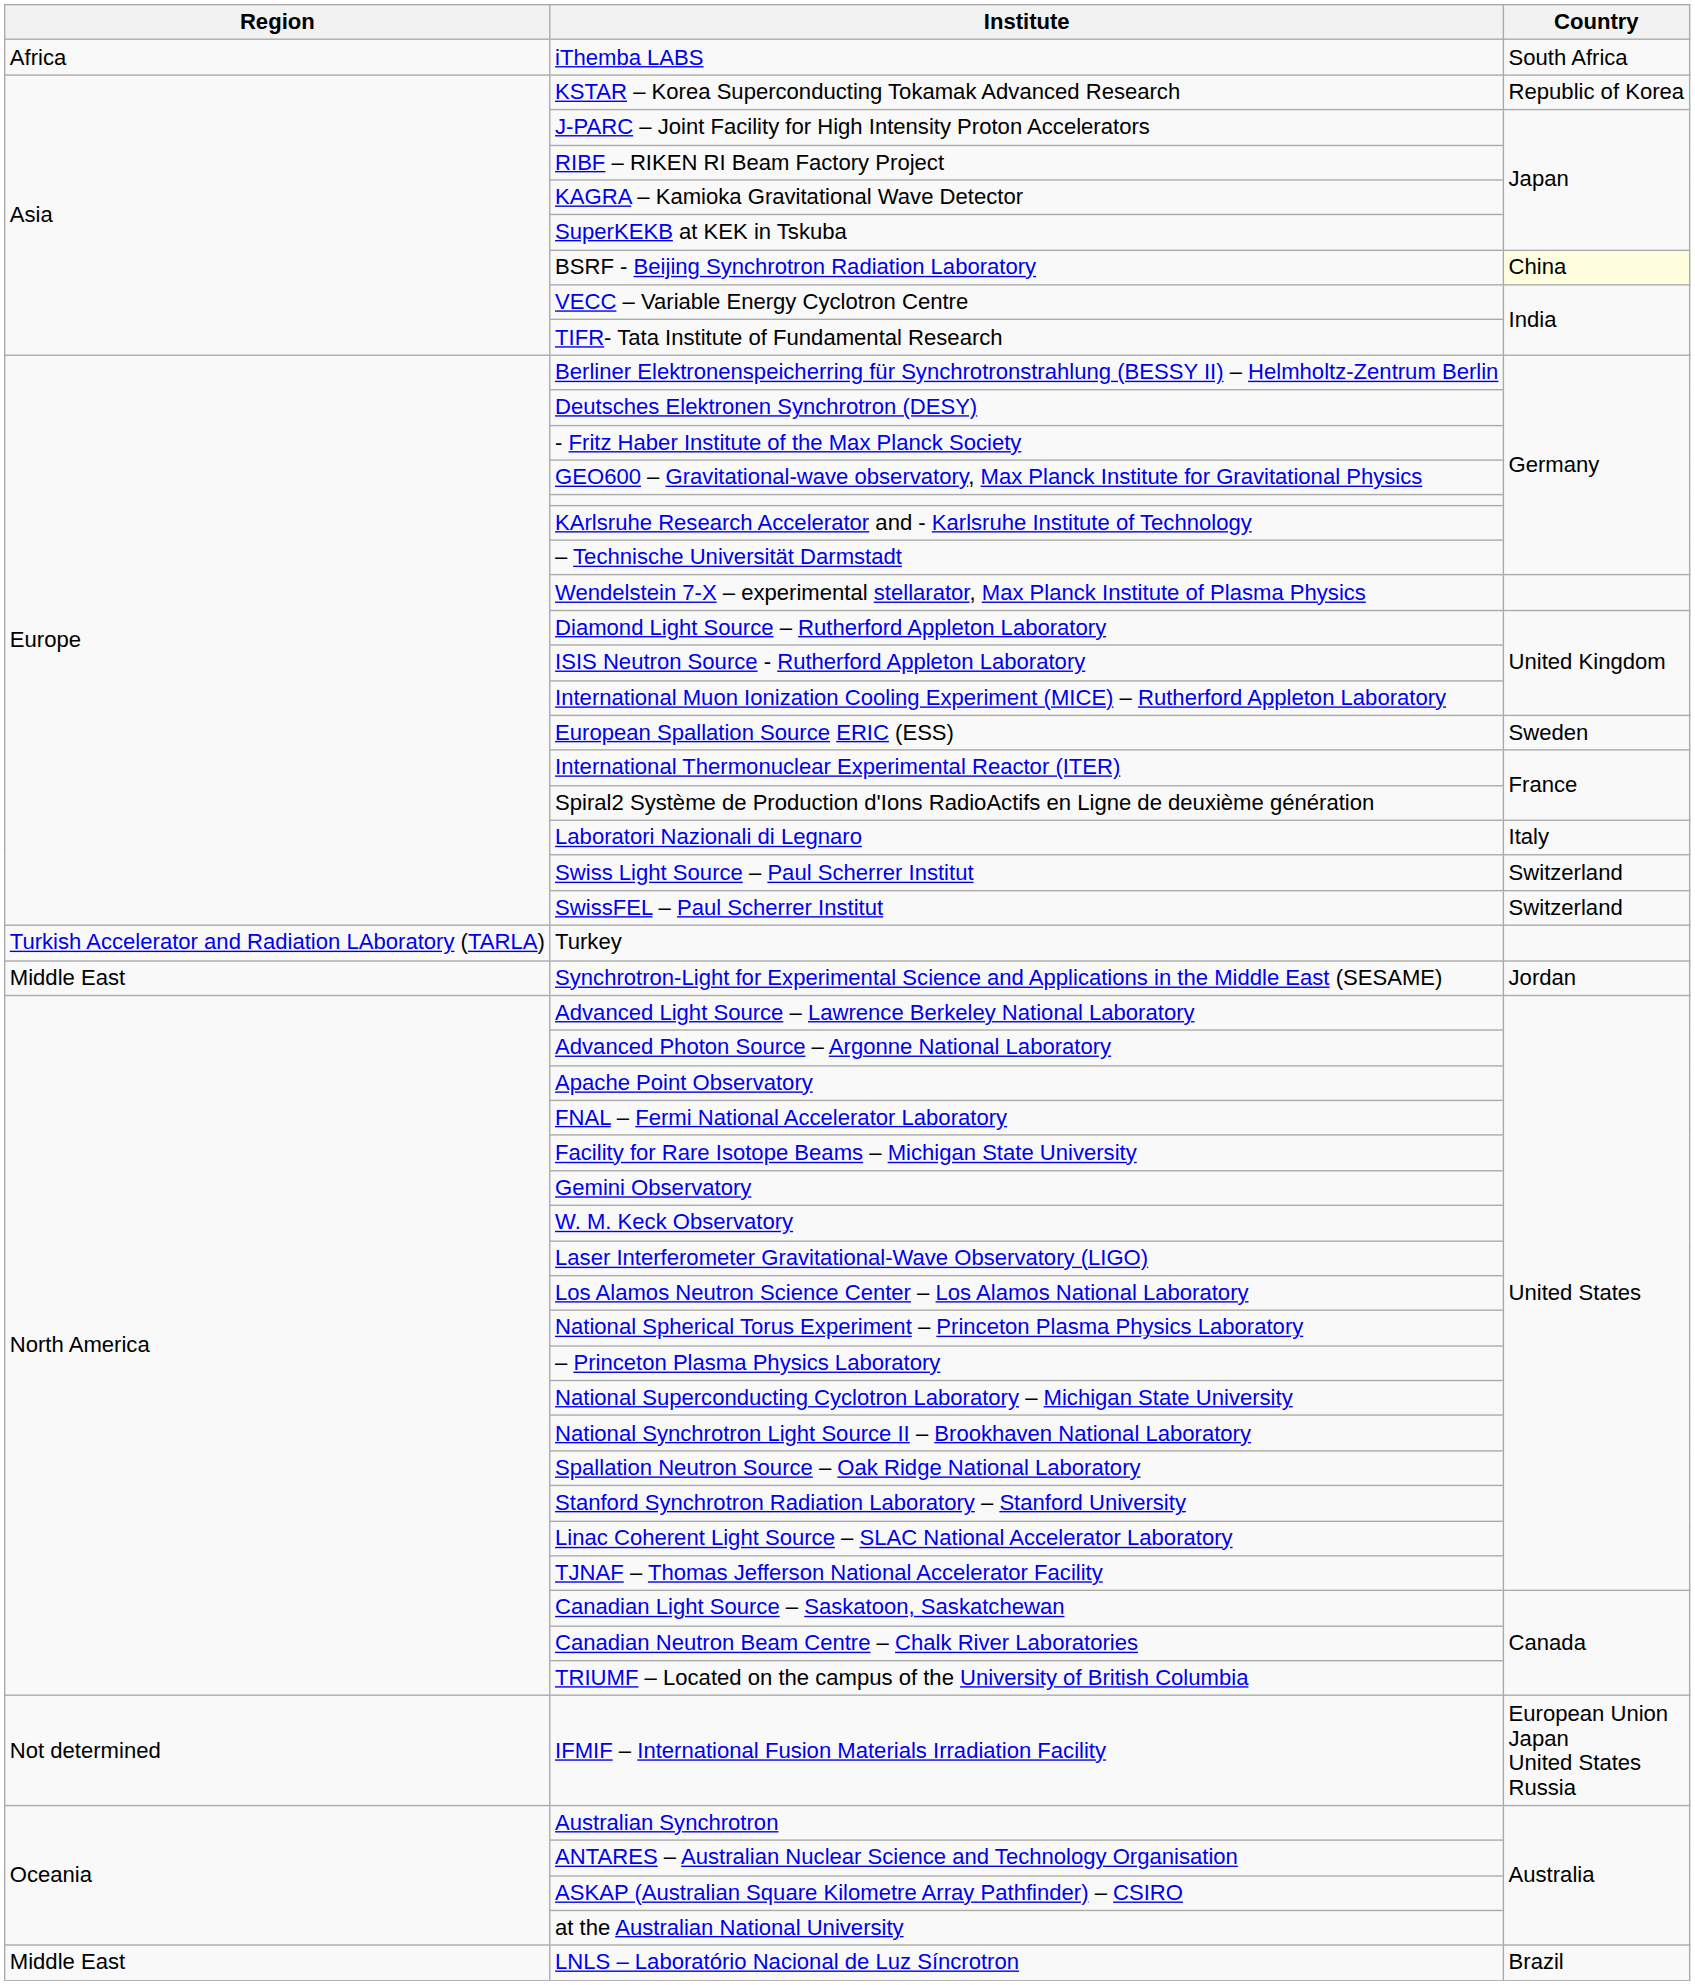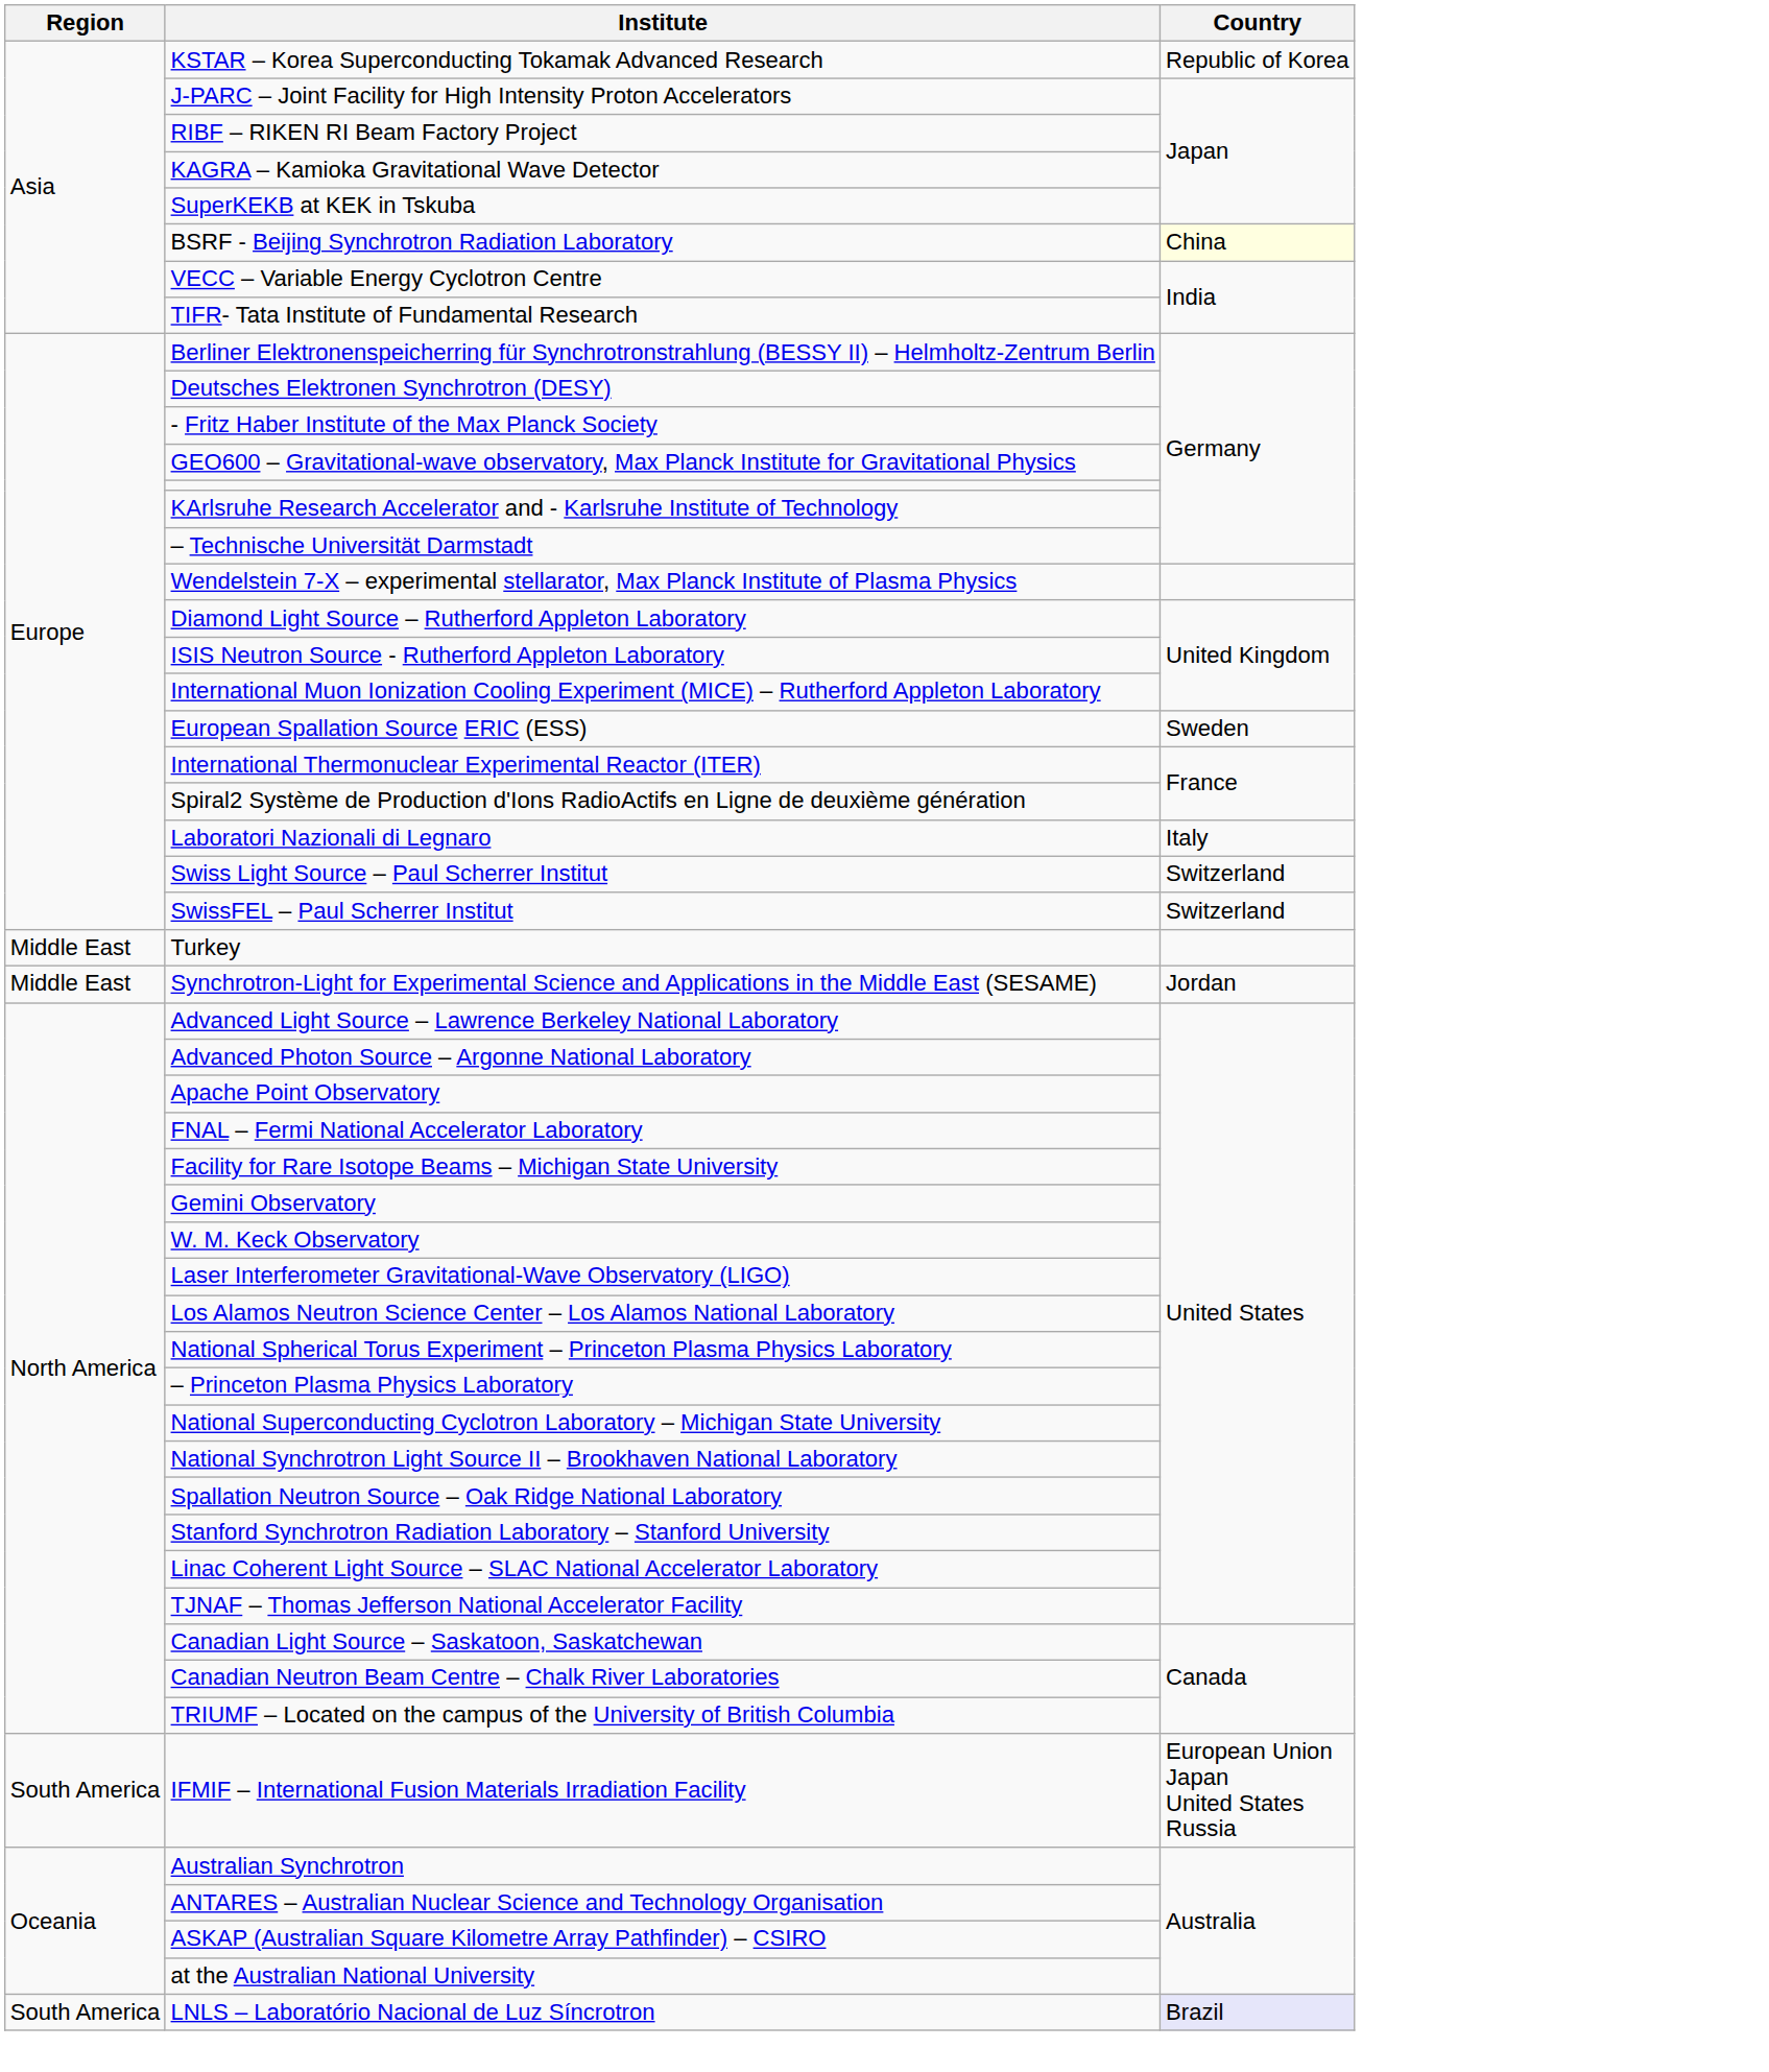 <table class="wikitable">
 <tr>
 <th>Region</th>
 <th>Institute</th>
 <th>Country</th>
-</tr>
-<tr>
-<td>Africa</td>
-<td><a href='#'>iThemba LABS</a></td>
-<td>South Africa</td>
 </tr>
 <tr>
 <td rowspan="8">Asia</td>
 <td><a href='#'>KSTAR</a> – Korea Superconducting Tokamak Advanced Research</td>
 <td>Republic of Korea</td>
 </tr>
 <tr>
 <td><a href='#'>J-PARC</a> – Joint Facility for High Intensity Proton Accelerators</td>
 <td rowspan="4">Japan</td>
 </tr>
 <tr>
 <td><a href='#'>RIBF</a> – RIKEN RI Beam Factory Project</td>
 </tr>
 <tr>
 <td><a href='#'>KAGRA</a> – Kamioka Gravitational Wave Detector</td>
 </tr>
 <tr>
 <td><a href='#'>SuperKEKB</a> at KEK in Tskuba</td>
 </tr>
 <tr>
 <td>BSRF - <a href='#'>Beijing Synchrotron Radiation Laboratory</a></td>
 <td style="background: lightyellow;">China</td>
 </tr>
 <tr>
 <td><a href='#'>VECC</a> – Variable Energy Cyclotron Centre</td>
 <td rowspan="2">India</td>
 </tr>
 <tr>
 <td><a href='#'>TIFR</a>- Tata Institute of Fundamental Research</td>
 </tr>
 <tr>
 <td rowspan="17">Europe</td>
 <td><a href='#'>Berliner Elektronenspeicherring für Synchrotronstrahlung (BESSY II)</a> – <a href='#'>Helmholtz-Zentrum Berlin</a></td>
 <td rowspan="7">Germany</td>
 </tr>
 <tr>
 <td><a href='#'>Deutsches Elektronen Synchrotron (DESY)</a></td>
 </tr>
 <tr>
 <td> - <a href='#'>Fritz Haber Institute of the Max Planck Society</a></td>
 </tr>
 <tr>
 <td><a href='#'>GEO600</a> – <a href='#'>Gravitational-wave observatory</a>, <a href='#'>Max Planck Institute for Gravitational Physics</a></td>
 </tr>
 <tr>
 <td></td>
 </tr>
 <tr>
 <td><a href='#'>KArlsruhe Research Accelerator</a> and  - <a href='#'>Karlsruhe Institute of Technology</a></td>
 </tr>
 <tr>
 <td> – <a href='#'>Technische Universität Darmstadt</a></td>
 </tr>
 <tr>
 <td><a href='#'>Wendelstein 7-X</a> – experimental <a href='#'>stellarator</a>, <a href='#'>Max Planck Institute of Plasma Physics</a></td>
 </tr>
 <tr>
 <td><a href='#'>Diamond Light Source</a> – <a href='#'>Rutherford Appleton Laboratory</a></td>
 <td rowspan="3">United Kingdom</td>
 </tr>
 <tr>
 <td><a href='#'>ISIS Neutron Source</a> - <a href='#'>Rutherford Appleton Laboratory</a></td>
 </tr>
 <tr>
 <td><a href='#'>International Muon Ionization Cooling Experiment (MICE)</a> – <a href='#'>Rutherford Appleton Laboratory</a></td>
 </tr>
 <tr>
 <td><a href='#'>European Spallation Source</a> <a href='#'>ERIC</a> (ESS)</td>
 <td>Sweden</td>
 </tr>
 <tr>
 <td><a href='#'>International Thermonuclear Experimental Reactor (ITER)</a></td>
 <td rowspan="2">France</td>
 </tr>
 <tr>
 <td>Spiral2 Système de Production d'Ions RadioActifs en Ligne de deuxième génération</td>
 </tr>
 <tr>
 <td><a href='#'>Laboratori Nazionali di Legnaro</a></td>
 <td>Italy</td>
 </tr>
 <tr>
 <td><a href='#'>Swiss Light Source</a> – <a href='#'>Paul Scherrer Institut</a></td>
 <td>Switzerland</td>
 </tr>
 <tr>
 <td><a href='#'>SwissFEL</a> – <a href='#'>Paul Scherrer Institut</a></td>
 <td>Switzerland</td>
 </tr>
 <tr>
-<td><a href='#'>Turkish Accelerator and Radiation LAboratory</a>  (<a href='#'>TARLA</a>)</td>
+<td>Middle East</td>
 <td>Turkey</td>
 </tr>
 <tr>
 <td>Middle East</td>
 <td><a href='#'>Synchrotron-Light for Experimental Science and Applications in the Middle East</a> (SESAME)</td>
 <td>Jordan</td>
 </tr>
 <tr>
 <td rowspan="20">North America</td>
 <td><a href='#'>Advanced Light Source</a> – <a href='#'>Lawrence Berkeley National Laboratory</a></td>
 <td rowspan="17">United States</td>
 </tr>
 <tr>
 <td><a href='#'>Advanced Photon Source</a> – <a href='#'>Argonne National Laboratory</a></td>
 </tr>
 <tr>
 <td><a href='#'>Apache Point Observatory</a></td>
 </tr>
 <tr>
 <td><a href='#'>FNAL</a> – <a href='#'>Fermi National Accelerator Laboratory</a></td>
 </tr>
 <tr>
 <td><a href='#'>Facility for Rare Isotope Beams</a> – <a href='#'>Michigan State University</a></td>
 </tr>
 <tr>
 <td><a href='#'>Gemini Observatory</a></td>
 </tr>
 <tr>
 <td><a href='#'>W. M. Keck Observatory</a></td>
 </tr>
 <tr>
 <td><a href='#'>Laser Interferometer Gravitational-Wave Observatory (LIGO)</a></td>
 </tr>
 <tr>
 <td><a href='#'>Los Alamos Neutron Science Center</a> – <a href='#'>Los Alamos National Laboratory</a></td>
 </tr>
 <tr>
 <td><a href='#'>National Spherical Torus Experiment</a> – <a href='#'>Princeton Plasma Physics Laboratory</a></td>
 </tr>
 <tr>
 <td> – <a href='#'>Princeton Plasma Physics Laboratory</a></td>
 </tr>
 <tr>
 <td><a href='#'>National Superconducting Cyclotron Laboratory</a> – <a href='#'>Michigan State University</a></td>
 </tr>
 <tr>
 <td><a href='#'>National Synchrotron Light Source II</a> – <a href='#'>Brookhaven National Laboratory</a></td>
 </tr>
 <tr>
 <td><a href='#'>Spallation Neutron Source</a> – <a href='#'>Oak Ridge National Laboratory</a></td>
 </tr>
 <tr>
 <td><a href='#'>Stanford Synchrotron Radiation Laboratory</a> – <a href='#'>Stanford University</a></td>
 </tr>
 <tr>
 <td><a href='#'>Linac Coherent Light Source</a>  – <a href='#'>SLAC National Accelerator Laboratory</a></td>
 </tr>
 <tr>
 <td><a href='#'>TJNAF</a> – <a href='#'>Thomas Jefferson National Accelerator Facility</a></td>
 </tr>
 <tr>
 <td><a href='#'>Canadian Light Source</a> – <a href='#'>Saskatoon, Saskatchewan</a></td>
 <td rowspan="3">Canada</td>
 </tr>
 <tr>
 <td><a href='#'>Canadian Neutron Beam Centre</a> – <a href='#'>Chalk River Laboratories</a></td>
 </tr>
 <tr>
 <td><a href='#'>TRIUMF</a> – Located on the campus of the <a href='#'>University of British Columbia</a></td>
 </tr>
 <tr>
-<td>Not determined</td>
+<td>South America</td>
 <td><a href='#'>IFMIF</a> – <a href='#'>International Fusion Materials Irradiation Facility</a></td>
 <td>European Union<br>Japan<br>United States<br>Russia</td>
 </tr>
 <tr>
 <td rowspan="4">Oceania</td>
 <td><a href='#'>Australian Synchrotron</a></td>
 <td rowspan="4">Australia</td>
 </tr>
 <tr>
 <td><a href='#'>ANTARES</a> – <a href='#'>Australian Nuclear Science and Technology Organisation</a></td>
 </tr>
 <tr>
 <td><a href='#'>ASKAP (Australian Square Kilometre Array Pathfinder)</a> – <a href='#'>CSIRO</a></td>
 </tr>
 <tr>
 <td> at the <a href='#'>Australian National University</a></td>
 </tr>
 <tr>
-<td>Middle East</td>
+<td>South America</td>
 <td><a href='#'>LNLS – Laboratório Nacional de Luz Síncrotron</a></td>
-<td>Brazil</td>
+<td style="background: lavender;">Brazil</td>
 </tr>
 </table>
